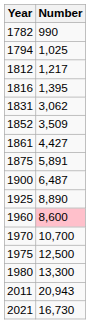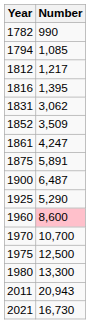 <table class="wikitable">
 <tr>
 <th>Year</th>
 <th>Number</th>
 </tr>
 <tr>
 <td>1782</td>
 <td>990</td>
 </tr>
 <tr>
 <td>1794</td>
-<td>1,025</td>
+<td>1,085</td>
 </tr>
 <tr>
 <td>1812</td>
 <td>1,217</td>
 </tr>
 <tr>
 <td>1816</td>
 <td>1,395</td>
 </tr>
 <tr>
 <td>1831</td>
 <td>3,062</td>
 </tr>
 <tr>
 <td>1852</td>
 <td>3,509</td>
 </tr>
 <tr>
 <td>1861</td>
-<td>4,427</td>
+<td>4,247</td>
 </tr>
 <tr>
 <td>1875</td>
 <td>5,891</td>
 </tr>
 <tr>
 <td>1900</td>
 <td>6,487</td>
 </tr>
 <tr>
 <td>1925</td>
-<td>8,890</td>
+<td>5,290</td>
 </tr>
 <tr>
 <td>1960</td>
 <td style="background: pink;">8,600</td>
 </tr>
 <tr>
 <td>1970</td>
 <td>10,700</td>
 </tr>
 <tr>
 <td>1975</td>
 <td>12,500</td>
 </tr>
 <tr>
 <td>1980</td>
 <td>13,300</td>
 </tr>
 <tr>
 <td>2011</td>
 <td>20,943</td>
 </tr>
 <tr>
 <td>2021</td>
 <td>16,730</td>
 </tr>
 </table>
